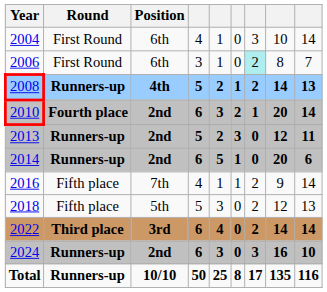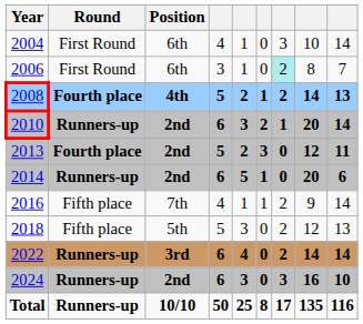 <table class="wikitable" style="text-align: center;">
 <tr>
 <th>Year</th>
 <th>Round</th>
 <th>Position</th>
 <th></th>
 <th></th>
 <th></th>
 <th></th>
 <th></th>
 <th></th>
 </tr>
 <tr>
 <td> <a href='#'>2004</a></td>
 <td>First Round</td>
 <td>6th</td>
 <td>4</td>
 <td>1</td>
 <td>0</td>
 <td>3</td>
 <td>10</td>
 <td>14</td>
 </tr>
 <tr>
 <td> <a href='#'>2006</a></td>
 <td>First Round</td>
 <td>6th</td>
 <td>3</td>
 <td>1</td>
 <td>0</td>
 <td style="background: paleturquoise;">2</td>
 <td>8</td>
 <td>7</td>
 </tr>
 <tr style="background:#9acdff;">
 <td style="border: 3px solid red"> <a href='#'>2008</a></td>
-<td><strong>Runners-up</strong></td>
+<td><strong>Fourth place</strong></td>
 <td><strong>4th</strong></td>
 <td><strong>5</strong></td>
 <td><strong>2</strong></td>
 <td><strong>1</strong></td>
 <td><strong>2</strong></td>
 <td><strong>14</strong></td>
 <td><strong>13</strong></td>
 </tr>
 <tr style="background:silver;">
 <td style="border: 3px solid red"> <a href='#'>2010</a></td>
-<td><strong>Fourth place</strong></td>
+<td><strong>Runners-up</strong></td>
 <td><strong>2nd</strong></td>
 <td><strong>6</strong></td>
 <td><strong>3</strong></td>
 <td><strong>2</strong></td>
 <td><strong>1</strong></td>
 <td><strong>20</strong></td>
 <td><strong>14</strong></td>
 </tr>
 <tr style="background:silver;">
 <td> <a href='#'>2013</a></td>
-<td><strong>Runners-up</strong></td>
+<td><strong>Fourth place</strong></td>
 <td><strong>2nd</strong></td>
 <td><strong>5</strong></td>
 <td><strong>2</strong></td>
 <td><strong>3</strong></td>
 <td><strong>0</strong></td>
 <td><strong>12</strong></td>
 <td><strong>11</strong></td>
 </tr>
 <tr style="background:silver;">
 <td> <a href='#'>2014</a></td>
 <td><strong>Runners-up</strong></td>
 <td><strong>2nd</strong></td>
 <td><strong>6</strong></td>
 <td><strong>5</strong></td>
 <td><strong>1</strong></td>
 <td><strong>0</strong></td>
 <td><strong>20</strong></td>
 <td><strong>6</strong></td>
 </tr>
 <tr>
 <td> <a href='#'>2016</a></td>
 <td>Fifth place</td>
 <td>7th</td>
 <td>4</td>
 <td>1</td>
 <td>1</td>
 <td>2</td>
 <td>9</td>
 <td>14</td>
 </tr>
 <tr>
 <td> <a href='#'>2018</a></td>
 <td>Fifth place</td>
 <td>5th</td>
 <td>5</td>
 <td>3</td>
 <td>0</td>
 <td>2</td>
 <td>12</td>
 <td>13</td>
 </tr>
 <tr style="background:#cc9966;">
 <td> <a href='#'>2022</a></td>
-<td><strong>Third place</strong></td>
+<td><strong>Runners-up</strong></td>
 <td><strong>3rd</strong></td>
 <td><strong>6</strong></td>
 <td><strong>4</strong></td>
 <td><strong>0</strong></td>
 <td><strong>2</strong></td>
 <td><strong>14</strong></td>
 <td><strong>14</strong></td>
 </tr>
 <tr style="background:silver;">
 <td> <a href='#'>2024</a></td>
 <td><strong>Runners-up</strong></td>
 <td><strong>2nd</strong></td>
 <td><strong>6</strong></td>
 <td><strong>3</strong></td>
 <td><strong>0</strong></td>
 <td><strong>3</strong></td>
 <td><strong>16</strong></td>
 <td><strong>10</strong></td>
 </tr>
 <tr>
 <td><strong>Total</strong></td>
 <td><strong>Runners-up</strong></td>
 <td><strong>10/10</strong></td>
 <td><strong>50</strong></td>
 <td><strong>25</strong></td>
 <td><strong>8</strong></td>
 <td><strong>17</strong></td>
 <td><strong>135</strong></td>
 <td><strong>116</strong></td>
 </tr>
 </table>
